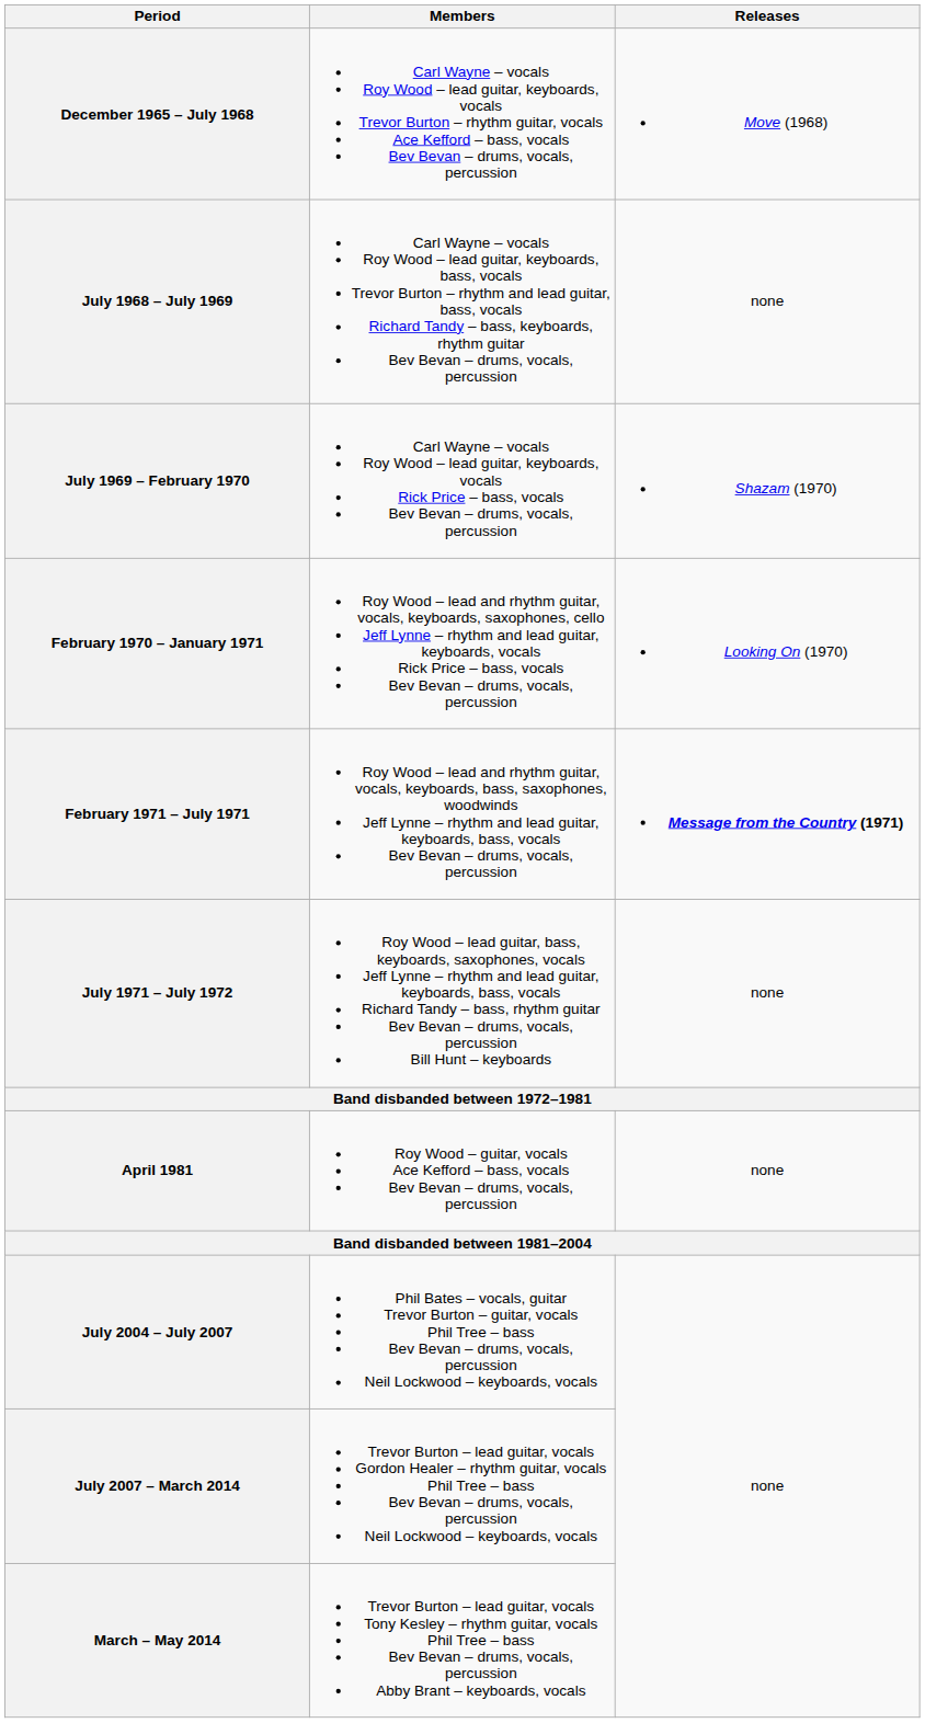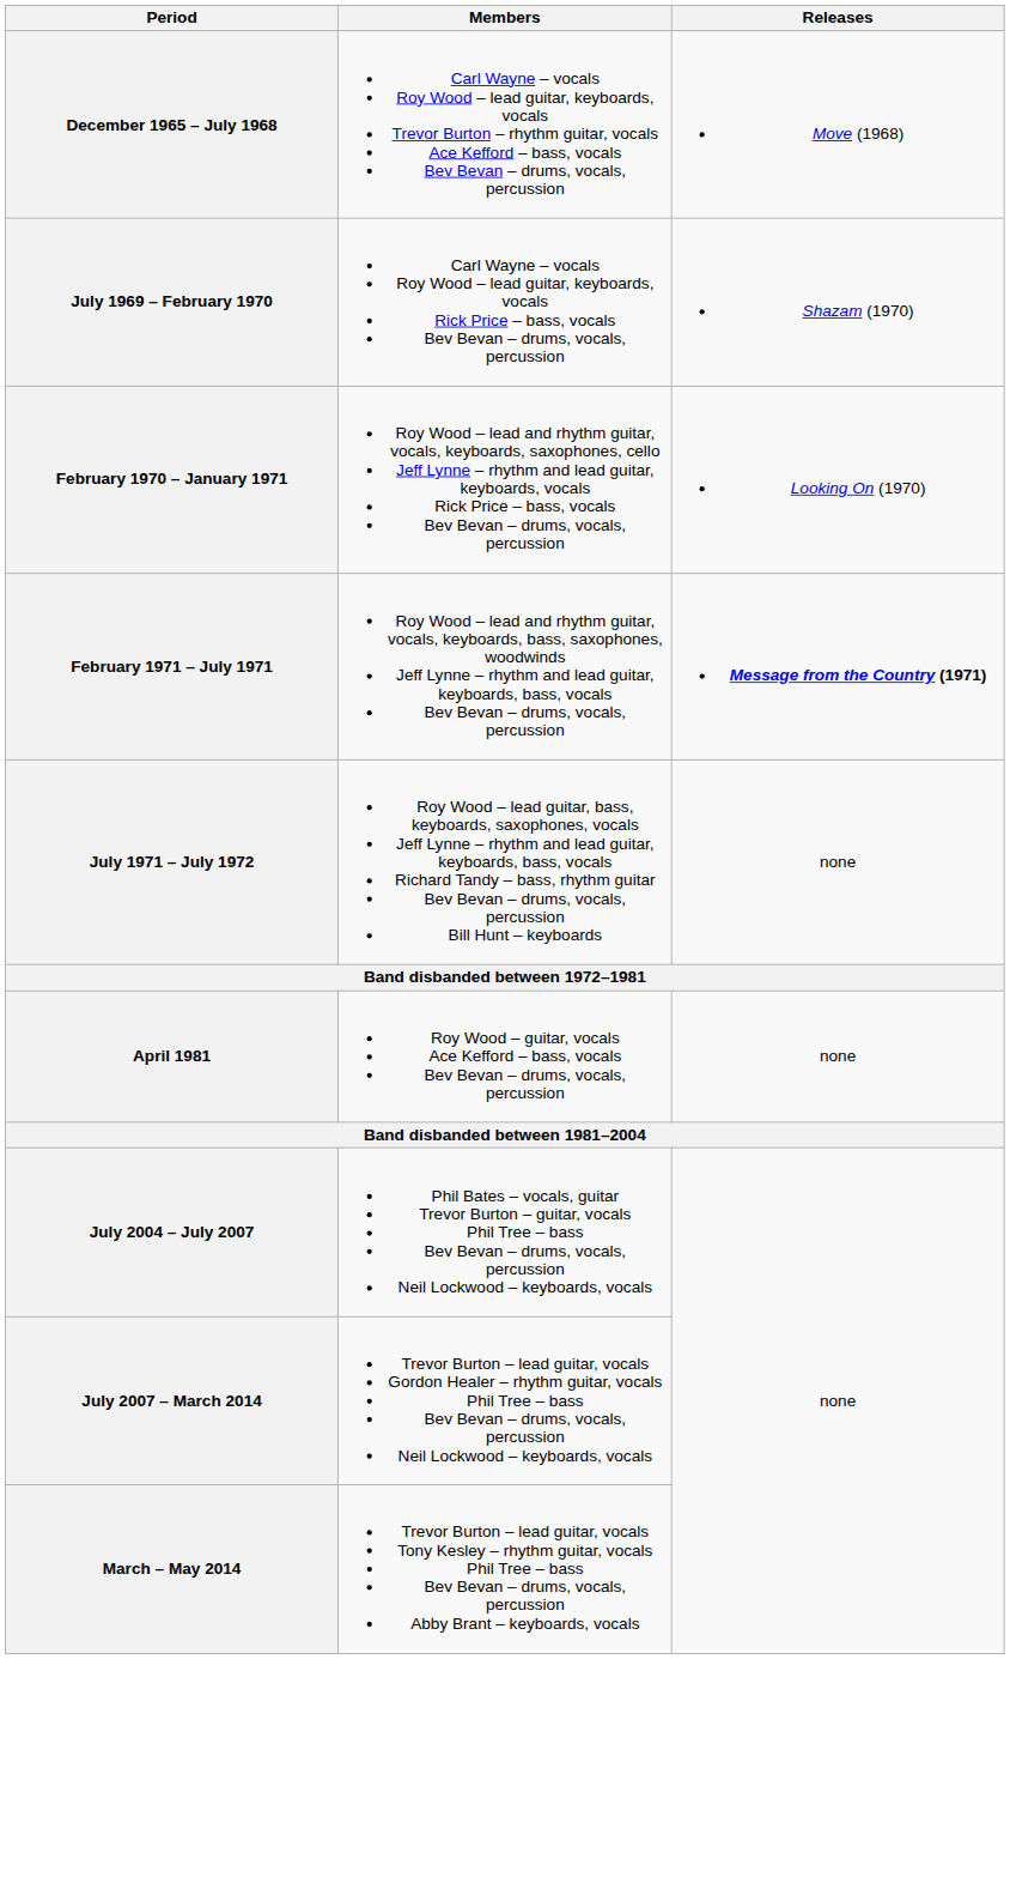 <table class="wikitable plainrowheaders" style="text-align:center;">
 <tr>
 <th scope="col" style="width:20em;">Period</th>
 <th scope="col" style="width:20em;">Members</th>
 <th scope="col" style="width:20em;">Releases</th>
 </tr>
 <tr>
 <th scope="col">December 1965 – July 1968</th>
 <td><br><ul><li><a href='#'>Carl Wayne</a> – vocals</li><li><a href='#'>Roy Wood</a> – lead guitar, keyboards, vocals</li><li><a href='#'>Trevor Burton</a> – rhythm guitar, vocals</li><li><a href='#'>Ace Kefford</a> – bass, vocals</li><li><a href='#'>Bev Bevan</a> – drums, vocals, percussion</li></ul></td>
 <td><br><ul><li><em><a href='#'>Move</a></em> (1968)</li></ul></td>
-</tr>
-<tr>
-<th scope="col">July 1968 – July 1969</th>
-<td><br><ul><li>Carl Wayne – vocals</li><li>Roy Wood – lead guitar, keyboards, bass, vocals</li><li>Trevor Burton – rhythm and lead guitar, bass, vocals</li><li><a href='#'>Richard Tandy</a> – bass, keyboards, rhythm guitar </li><li>Bev Bevan – drums, vocals, percussion</li></ul></td>
-<td>none</td>
 </tr>
 <tr>
 <th scope="col">July 1969 – February 1970</th>
 <td><br><ul><li>Carl Wayne – vocals</li><li>Roy Wood – lead guitar, keyboards, vocals</li><li><a href='#'>Rick Price</a> – bass, vocals</li><li>Bev Bevan – drums, vocals, percussion</li></ul></td>
 <td><br><ul><li><em><a href='#'>Shazam</a></em> (1970)</li></ul></td>
 </tr>
 <tr>
 <th scope="col">February 1970 – January 1971</th>
 <td><br><ul><li>Roy Wood – lead and rhythm guitar, vocals, keyboards, saxophones, cello</li><li><a href='#'>Jeff Lynne</a> – rhythm and lead guitar, keyboards, vocals</li><li>Rick Price – bass, vocals</li><li>Bev Bevan – drums, vocals, percussion</li></ul></td>
 <td><br><ul><li><em><a href='#'>Looking On</a></em> (1970)</li></ul></td>
 </tr>
 <tr>
 <th scope="col">February 1971 – July 1971</th>
 <td><br><ul><li>Roy Wood – lead and rhythm guitar, vocals, keyboards, bass, saxophones, woodwinds</li><li>Jeff Lynne – rhythm and lead guitar, keyboards, bass, vocals</li><li>Bev Bevan – drums, vocals, percussion</li></ul></td>
 <td><strong><br><ul><li><em><a href='#'>Message from the Country</a></em> (1971)</li></ul></strong></td>
 </tr>
 <tr>
 <th scope="col">July 1971 – July 1972</th>
 <td><br><ul><li>Roy Wood – lead guitar, bass, keyboards, saxophones, vocals</li><li>Jeff Lynne – rhythm and lead guitar, keyboards, bass, vocals</li><li>Richard Tandy – bass, rhythm guitar </li><li>Bev Bevan – drums, vocals, percussion</li><li>Bill Hunt – keyboards </li></ul></td>
 <td>none</td>
 </tr>
 <tr>
 <th colspan="3" scope="col">Band disbanded between 1972–1981</th>
 </tr>
 <tr>
 <th scope="col">April 1981</th>
 <td><br><ul><li>Roy Wood – guitar, vocals</li><li>Ace Kefford – bass, vocals</li><li>Bev Bevan – drums, vocals, percussion</li></ul></td>
 <td>none</td>
 </tr>
 <tr>
 <th colspan="3" scope="col">Band disbanded between 1981–2004</th>
 </tr>
 <tr>
 <th scope="col">July 2004 – July 2007</th>
 <td><br><ul><li>Phil Bates – vocals, guitar</li><li>Trevor Burton – guitar, vocals </li><li>Phil Tree – bass</li><li>Bev Bevan – drums, vocals, percussion</li><li>Neil Lockwood – keyboards, vocals</li></ul></td>
 <td rowspan="3">none</td>
 </tr>
 <tr>
 <th scope="col">July 2007 – March 2014</th>
 <td><br><ul><li>Trevor Burton – lead guitar, vocals</li><li>Gordon Healer – rhythm guitar, vocals</li><li>Phil Tree – bass</li><li>Bev Bevan – drums, vocals, percussion</li><li>Neil Lockwood – keyboards, vocals</li></ul></td>
 </tr>
 <tr>
 <th scope="col">March – May 2014</th>
 <td><br><ul><li>Trevor Burton – lead guitar, vocals</li><li>Tony Kesley – rhythm guitar, vocals</li><li>Phil Tree – bass</li><li>Bev Bevan – drums, vocals, percussion</li><li>Abby Brant – keyboards, vocals</li></ul></td>
 </tr>
 </table>
